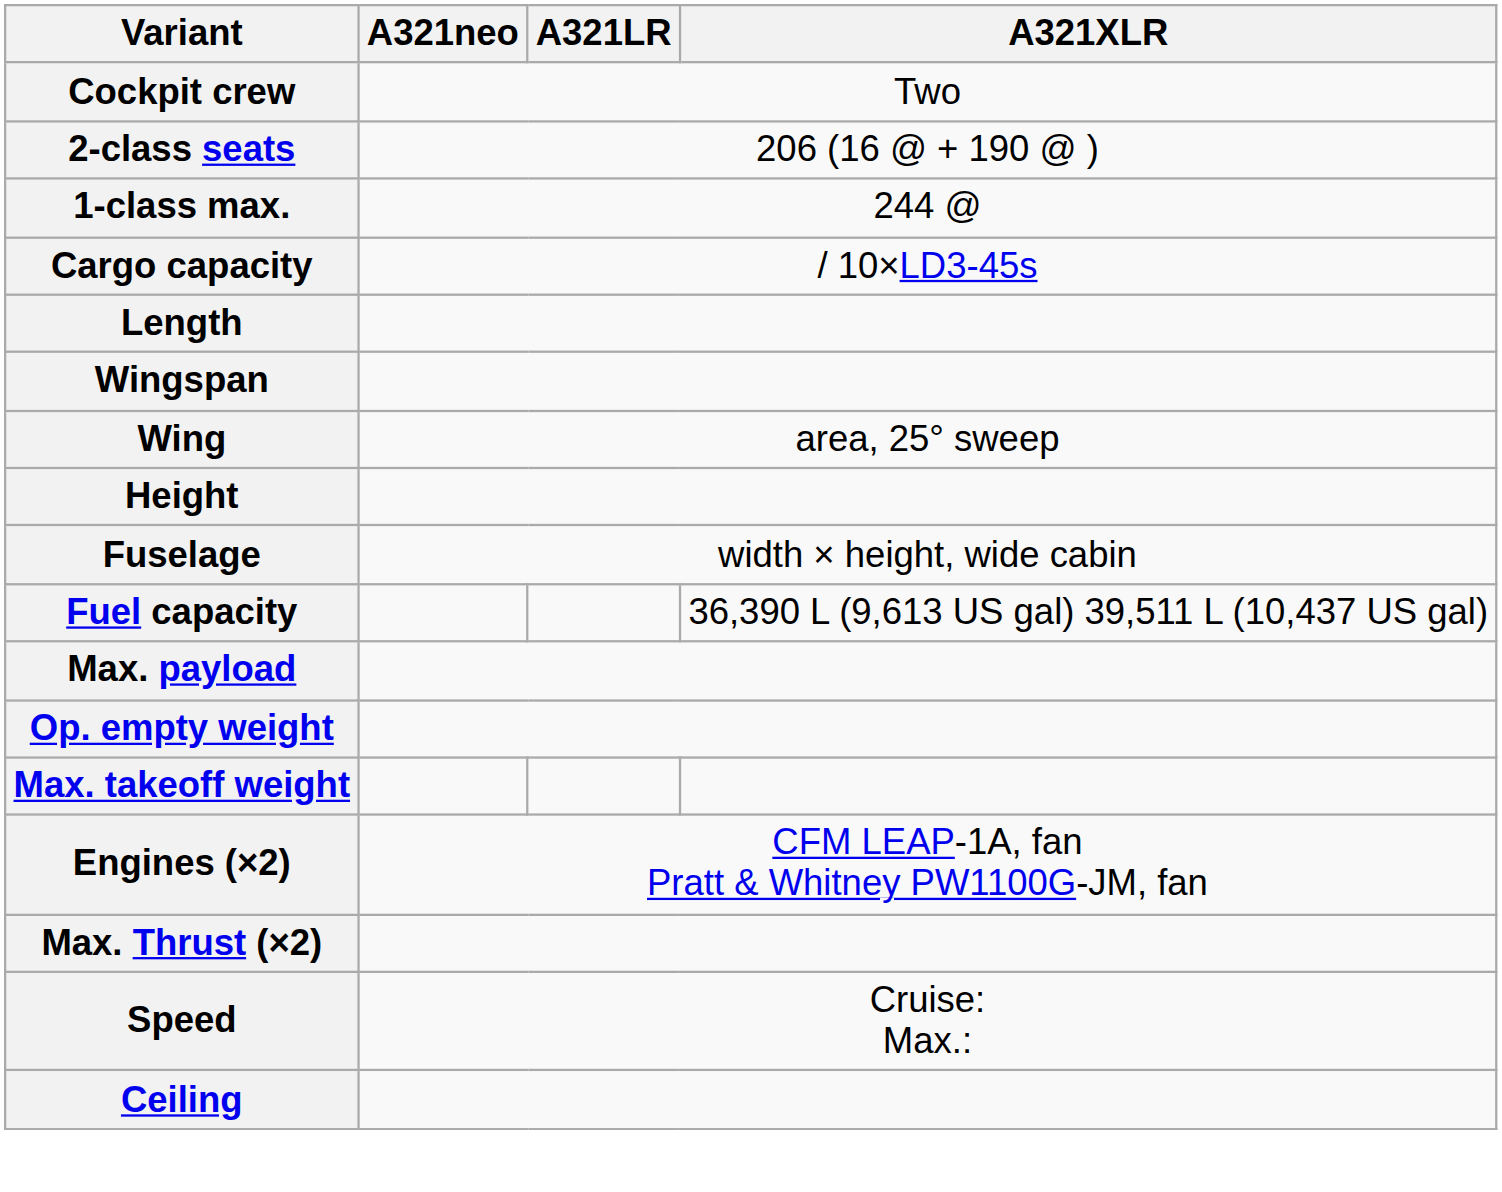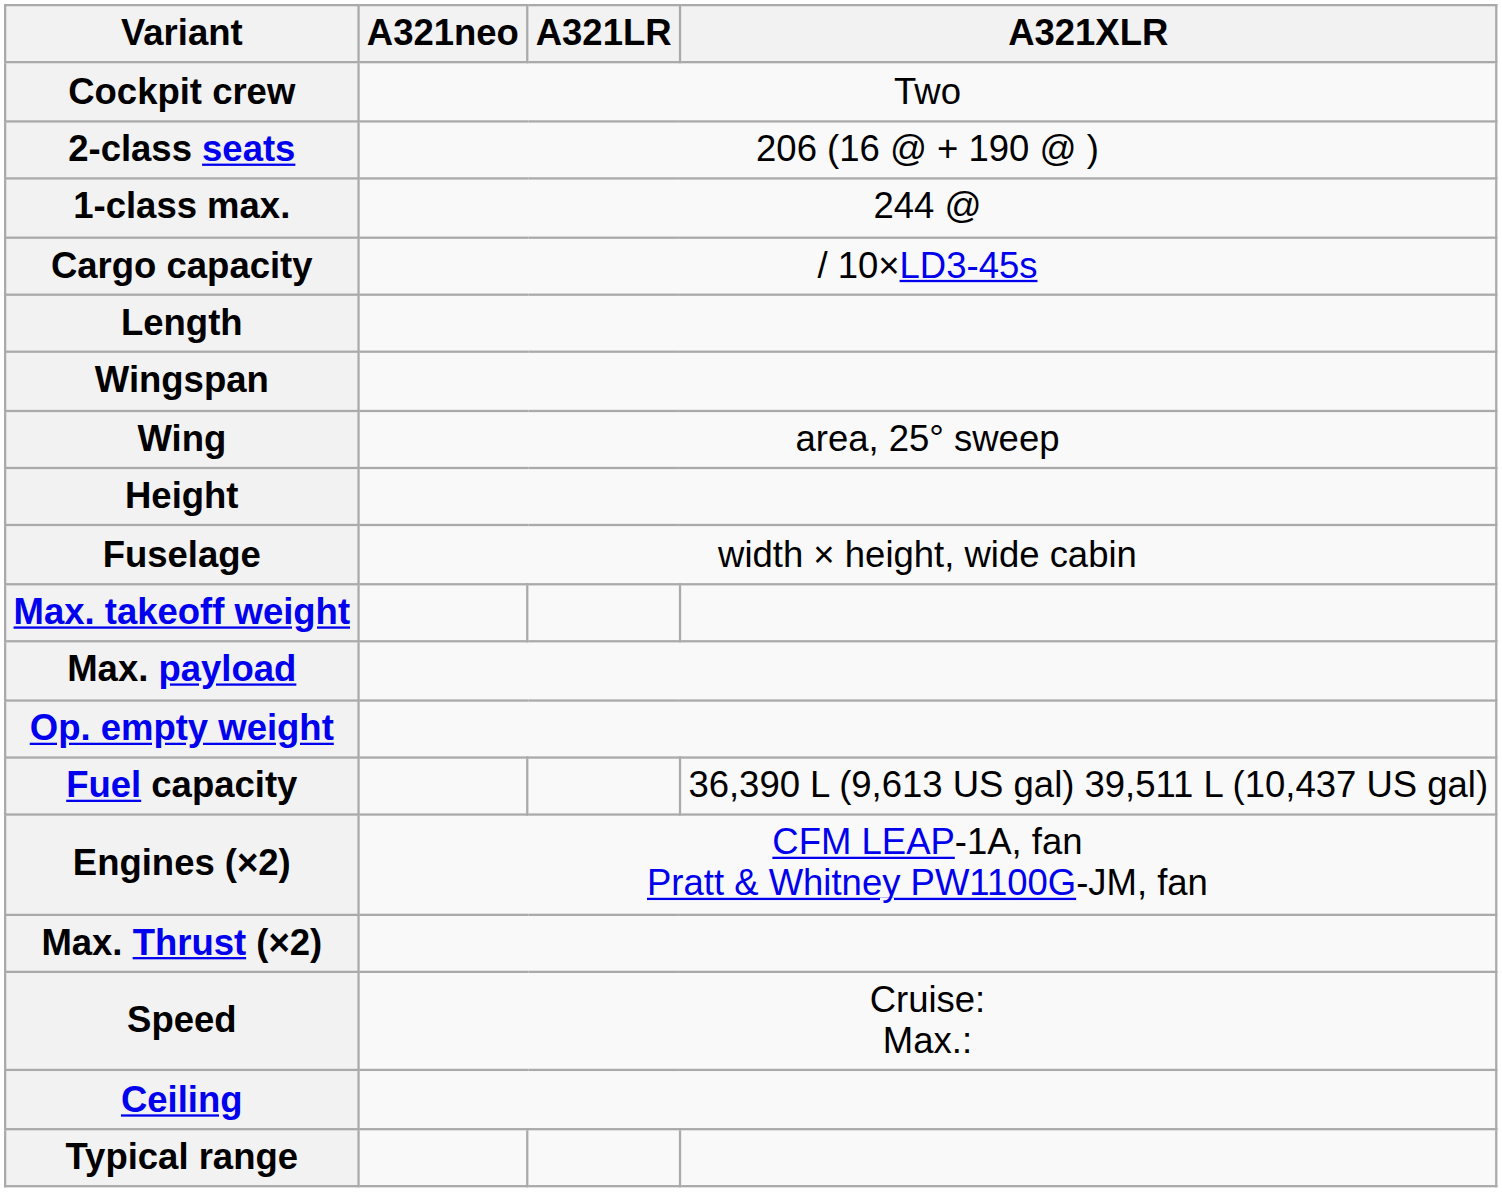 <table class="wikitable sortable sticky-header" style="text-align:center">
 <tr>
 <th>Variant</th>
 <th>A321neo</th>
 <th>A321LR</th>
 <th>A321XLR</th>
 </tr>
 <tr>
 <th>Cockpit crew</th>
 <td colspan=3>Two</td>
 </tr>
 <tr>
 <th>2-class <a href='#'>seats</a></th>
 <td colspan=3>206 (16 @  + 190 @ )</td>
 </tr>
 <tr>
 <th>1-class max.</th>
 <td colspan=3>244 @ </td>
 </tr>
 <tr>
 <th>Cargo capacity</th>
 <td colspan=3> / 10×<a href='#'>LD3-45s</a></td>
 </tr>
 <tr>
 <th>Length</th>
 <td colspan=3></td>
 </tr>
 <tr>
 <th>Wingspan</th>
 <td colspan=3> </td>
 </tr>
 <tr>
 <th>Wing</th>
 <td colspan=3> area, 25° sweep</td>
 </tr>
 <tr>
 <th>Height</th>
 <td colspan=3></td>
 </tr>
 <tr>
 <th>Fuselage</th>
 <td colspan=3> width × height,  wide cabin</td>
 </tr>
 <tr>
-<th><a href='#'>Fuel</a> capacity</th>
+<th><a href='#'>Max. takeoff weight</a></th>
 <td></td>
 <td></td>
-<td>36,390 L (9,613 US gal) 39,511 L (10,437 US gal)</td>
+<td> </td>
 </tr>
 <tr>
 <th>Max. <a href='#'>payload</a></th>
 <td colspan=3></td>
 </tr>
 <tr>
 <th><a href='#'>Op. empty weight</a></th>
 <td colspan=3></td>
 </tr>
 <tr>
-<th><a href='#'>Max. takeoff weight</a></th>
+<th><a href='#'>Fuel</a> capacity</th>
 <td></td>
 <td></td>
-<td> </td>
+<td>36,390 L (9,613 US gal) 39,511 L (10,437 US gal)</td>
 </tr>
 <tr>
 <th>Engines (×2)</th>
 <td colspan=3><a href='#'>CFM LEAP</a>-1A,  fan<br><a href='#'>Pratt & Whitney PW1100G</a>-JM,  fan</td>
 </tr>
 <tr>
 <th>Max. <a href='#'>Thrust</a> (×2)</th>
 <td colspan=3></td>
 </tr>
 <tr>
 <th>Speed</th>
 <td colspan=3>Cruise: <br>Max.: </td>
 </tr>
 <tr>
 <th><a href='#'>Ceiling</a></th>
 <td colspan=3></td>
 </tr>
+<tr>
+<th>Typical range</th>
+<td></td>
+<td></td>
+<td></td>
+</tr>
 </table>
